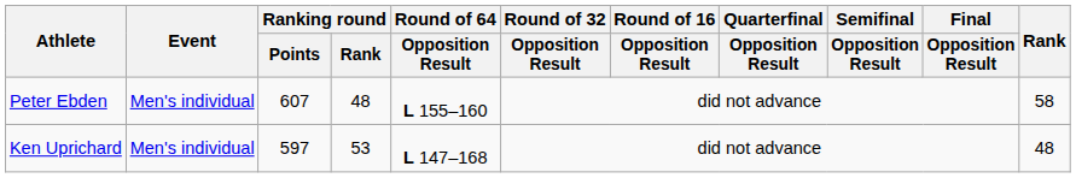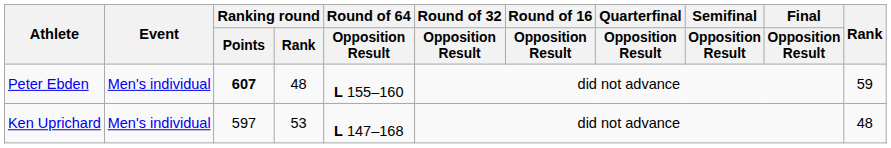 <table class="wikitable" style="font-size:90%;text-align:center;">
 <tr>
 <th rowspan=2>Athlete</th>
 <th rowspan=2>Event</th>
 <th colspan=2>Ranking round</th>
 <th>Round of 64</th>
 <th>Round of 32</th>
 <th>Round of 16</th>
 <th>Quarterfinal</th>
 <th>Semifinal</th>
 <th>Final</th>
 <th rowspan=2>Rank</th>
 </tr>
 <tr style="font-size:95%">
 <th>Points</th>
 <th>Rank</th>
 <th>Opposition<br>Result</th>
 <th>Opposition<br>Result</th>
 <th>Opposition<br>Result</th>
 <th>Opposition<br>Result</th>
 <th>Opposition<br>Result</th>
 <th>Opposition<br>Result</th>
 </tr>
 <tr>
 <td align=left><a href='#'>Peter Ebden</a></td>
 <td align=left><a href='#'>Men's individual</a></td>
-<td>607</td>
+<td><strong>607</strong></td>
 <td>48</td>
 <td><br><strong>L</strong> 155–160</td>
 <td colspan=5>did not advance</td>
-<td>58</td>
+<td>59</td>
 </tr>
 <tr>
 <td align=left><a href='#'>Ken Uprichard</a></td>
 <td align=left><a href='#'>Men's individual</a></td>
 <td>597</td>
 <td>53</td>
 <td><br><strong>L</strong> 147–168</td>
 <td colspan=5>did not advance</td>
 <td>48</td>
 </tr>
 </table>
